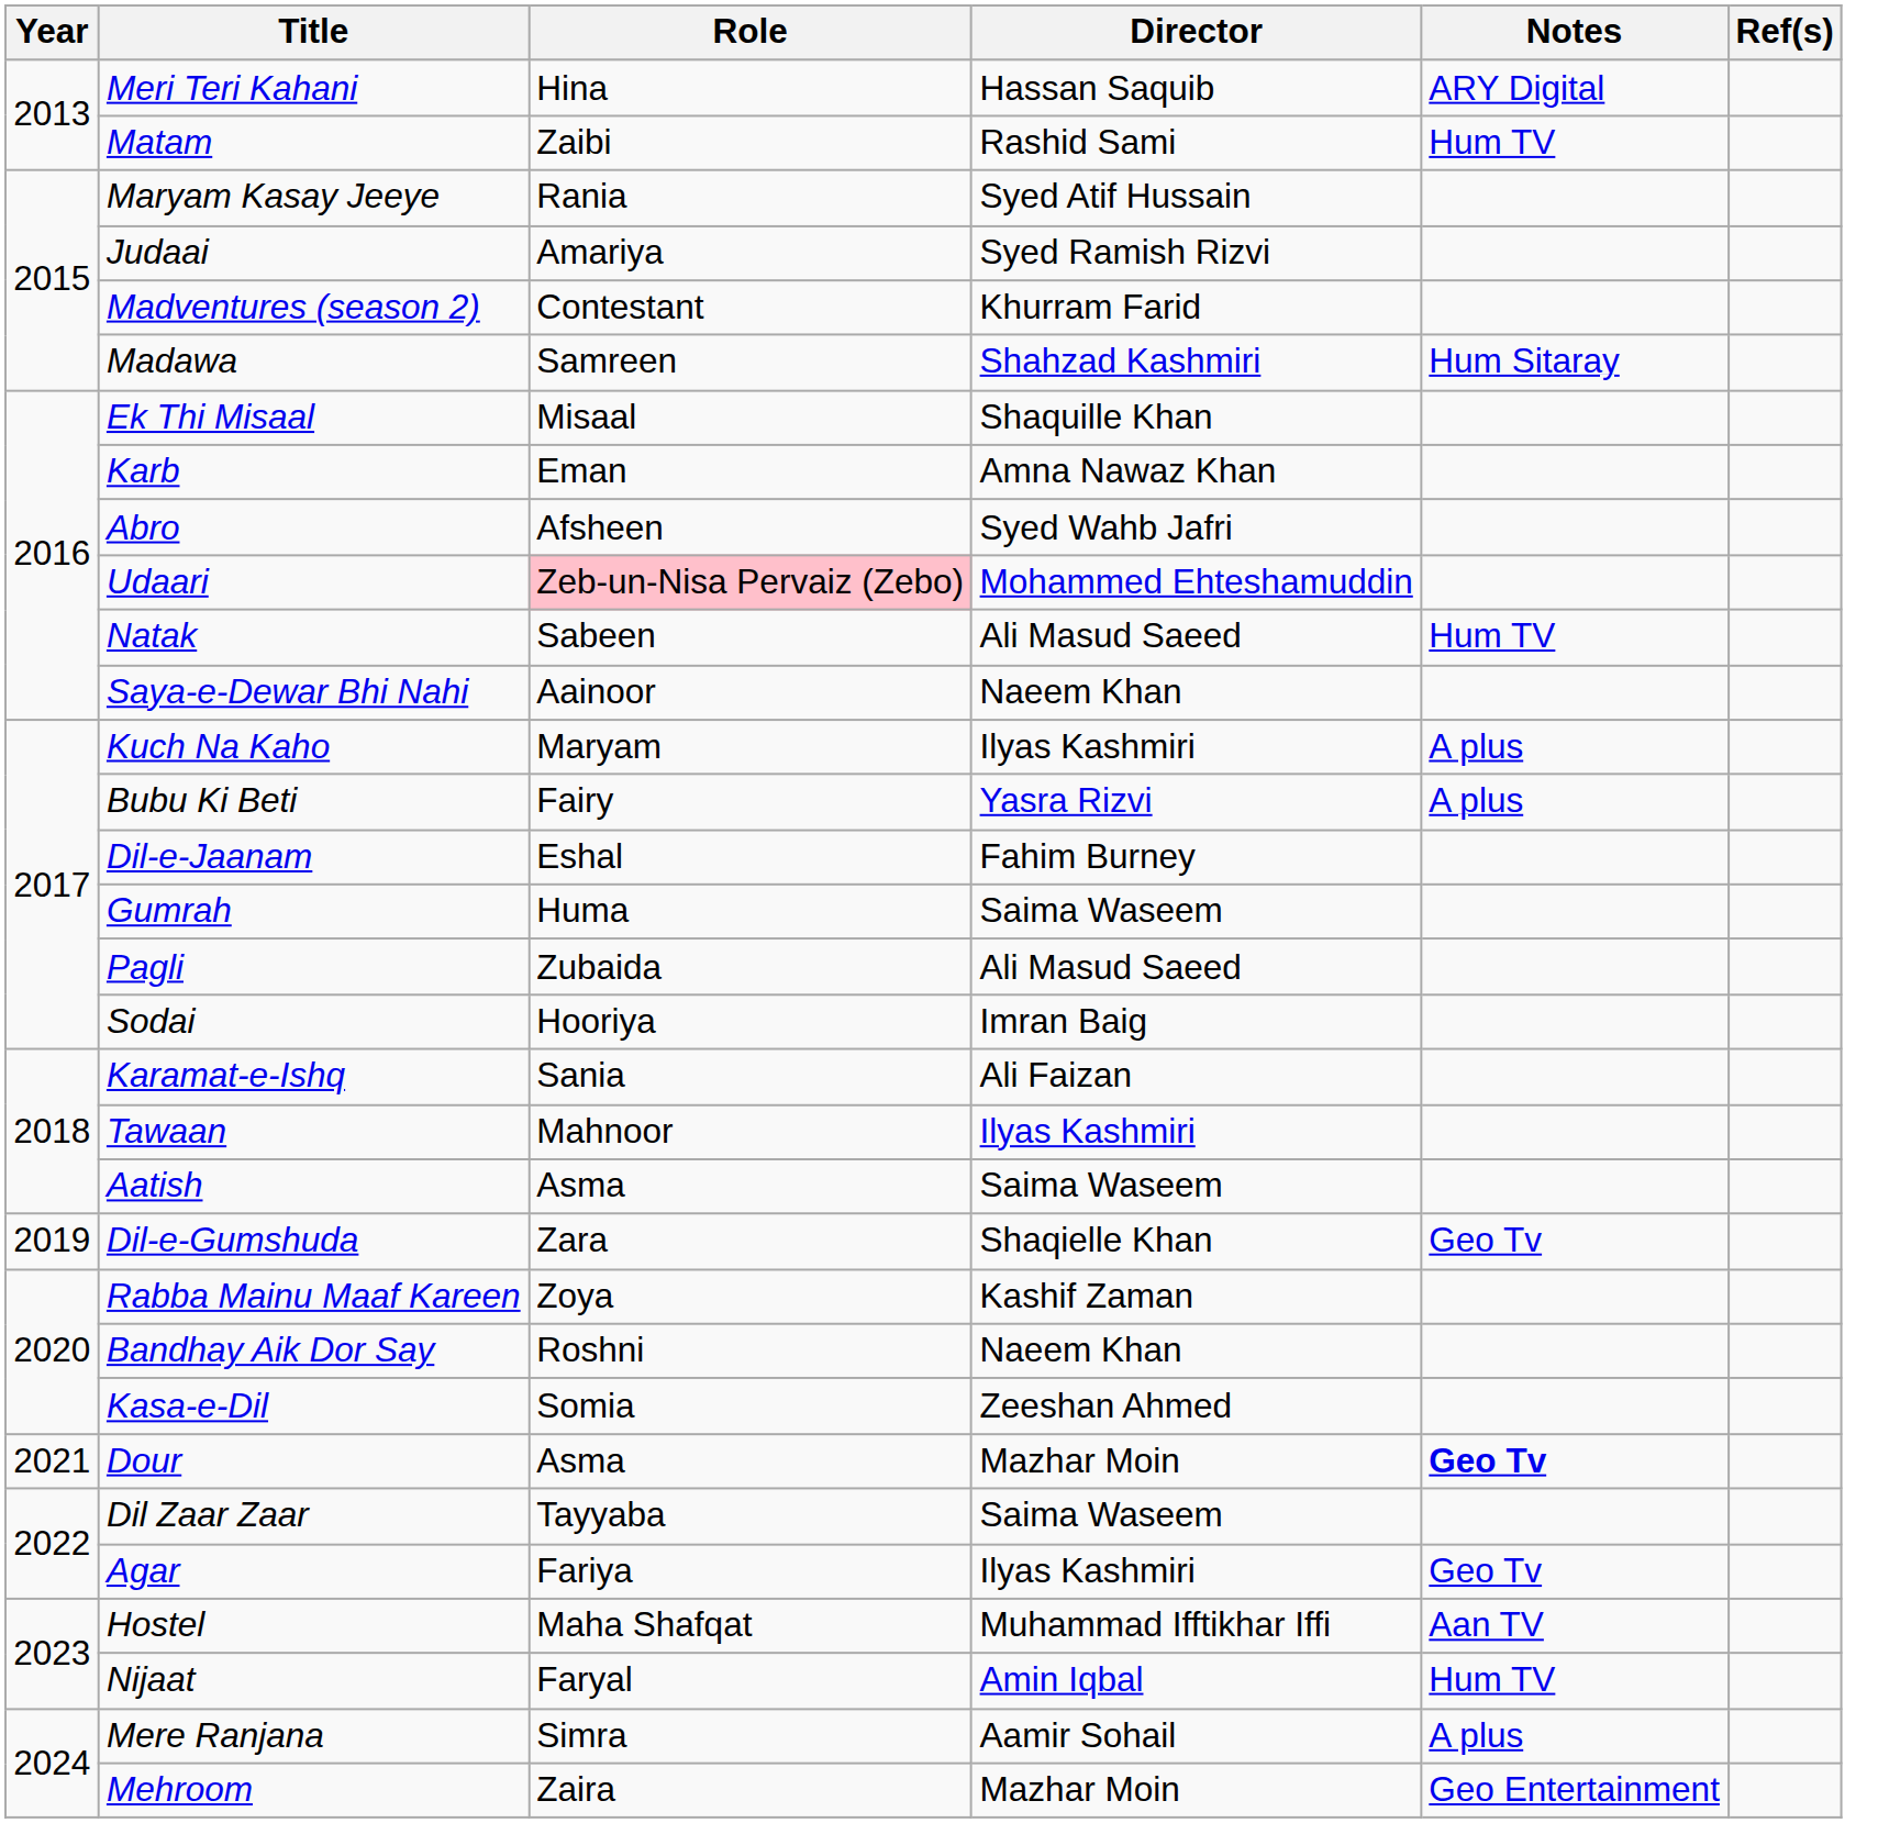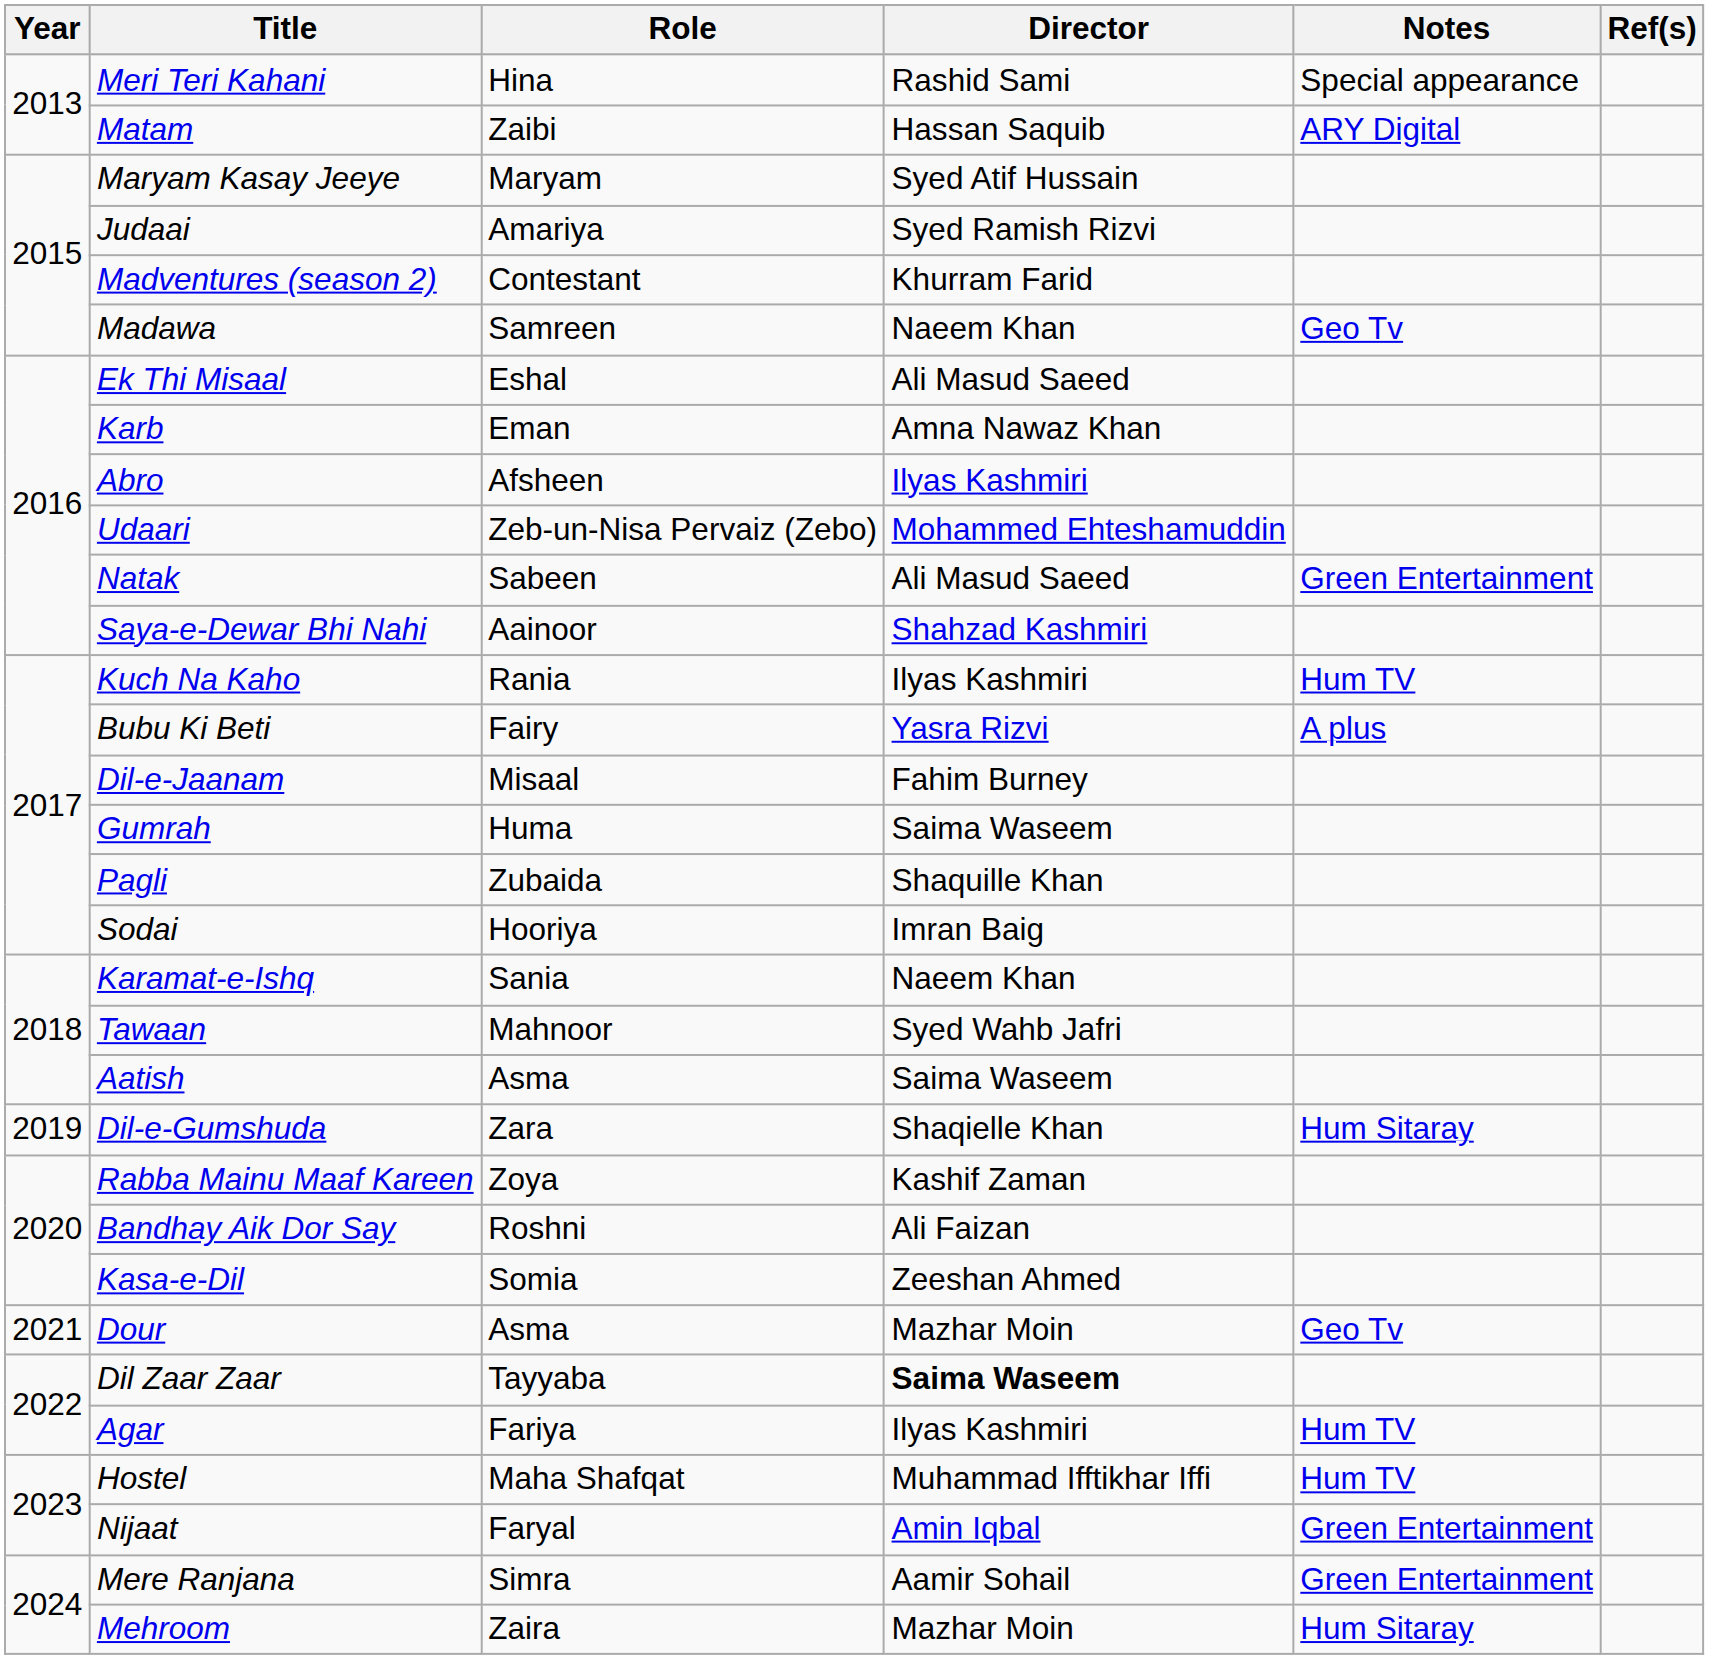 <table class="wikitable sortable plainrowheaders">
 <tr style="background:#ccc; text-align:center;">
 <th>Year</th>
 <th>Title</th>
 <th>Role</th>
 <th>Director</th>
 <th>Notes</th>
 <th>Ref(s)</th>
 </tr>
 <tr>
 <td rowspan="2">2013</td>
 <td><em><a href='#'>Meri Teri Kahani</a></em></td>
 <td>Hina</td>
+<td>Rashid Sami</td>
+<td>Special appearance</td>
+<td></td>
+</tr>
+<tr>
+<td><em><a href='#'>Matam</a></em></td>
+<td>Zaibi</td>
 <td>Hassan Saquib</td>
 <td><a href='#'>ARY Digital</a></td>
 <td></td>
 </tr>
 <tr>
-<td><em><a href='#'>Matam</a></em></td>
-<td>Zaibi</td>
-<td>Rashid Sami</td>
-<td><a href='#'>Hum TV</a></td>
-<td></td>
-</tr>
-<tr>
 <td rowspan="4">2015</td>
 <td><em>Maryam Kasay Jeeye </em></td>
-<td>Rania</td>
+<td>Maryam</td>
 <td>Syed Atif Hussain</td>
 <td></td>
 <td></td>
 </tr>
 <tr>
 <td><em>Judaai</em></td>
 <td>Amariya</td>
 <td>Syed Ramish Rizvi</td>
 <td></td>
 <td></td>
 </tr>
 <tr>
 <td><em><a href='#'>Madventures (season 2)</a></em></td>
 <td>Contestant</td>
 <td>Khurram Farid</td>
 <td></td>
 <td></td>
 </tr>
 <tr>
 <td><em>Madawa</em></td>
 <td>Samreen</td>
-<td><a href='#'>Shahzad Kashmiri</a></td>
-<td><a href='#'>Hum Sitaray</a></td>
+<td>Naeem Khan</td>
+<td><a href='#'>Geo Tv</a></td>
 <td></td>
 </tr>
 <tr>
 <td rowspan="6">2016</td>
 <td><em><a href='#'>Ek Thi Misaal</a></em></td>
-<td>Misaal</td>
-<td>Shaquille Khan</td>
+<td>Eshal</td>
+<td>Ali Masud Saeed</td>
 <td></td>
 <td></td>
 </tr>
 <tr>
 <td><em><a href='#'>Karb</a></em></td>
 <td>Eman</td>
 <td>Amna Nawaz Khan</td>
 <td></td>
 <td></td>
 </tr>
 <tr>
 <td><em><a href='#'>Abro</a></em></td>
 <td>Afsheen</td>
-<td>Syed Wahb Jafri</td>
+<td><a href='#'>Ilyas Kashmiri</a></td>
 <td></td>
 <td></td>
 </tr>
 <tr>
 <td><em><a href='#'>Udaari</a></em></td>
-<td style="background: pink;">Zeb-un-Nisa Pervaiz (Zebo)</td>
+<td>Zeb-un-Nisa Pervaiz (Zebo)</td>
 <td><a href='#'>Mohammed Ehteshamuddin</a></td>
 <td></td>
 <td></td>
 </tr>
 <tr>
 <td><em><a href='#'>Natak</a></em></td>
 <td>Sabeen</td>
 <td>Ali Masud Saeed</td>
-<td><a href='#'>Hum TV</a></td>
+<td><a href='#'>Green Entertainment</a></td>
 <td></td>
 </tr>
 <tr>
 <td><em><a href='#'>Saya-e-Dewar Bhi Nahi</a></em></td>
 <td>Aainoor</td>
-<td>Naeem Khan</td>
+<td><a href='#'>Shahzad Kashmiri</a></td>
 <td></td>
 <td></td>
 </tr>
 <tr>
 <td rowspan="6">2017</td>
 <td><em><a href='#'>Kuch Na Kaho</a></em></td>
-<td>Maryam</td>
+<td>Rania</td>
 <td>Ilyas Kashmiri</td>
-<td><a href='#'>A plus</a></td>
+<td><a href='#'>Hum TV</a></td>
 <td></td>
 </tr>
 <tr>
 <td><em>Bubu Ki Beti</em></td>
 <td>Fairy</td>
 <td><a href='#'>Yasra Rizvi</a></td>
 <td><a href='#'>A plus</a></td>
 <td></td>
 </tr>
 <tr>
 <td><em><a href='#'>Dil-e-Jaanam</a></em></td>
-<td>Eshal</td>
+<td>Misaal</td>
 <td>Fahim Burney</td>
 <td></td>
 <td></td>
 </tr>
 <tr>
 <td><em><a href='#'>Gumrah</a></em></td>
 <td>Huma</td>
 <td>Saima Waseem</td>
 <td></td>
 <td></td>
 </tr>
 <tr>
 <td><em><a href='#'>Pagli</a></em></td>
 <td>Zubaida</td>
-<td>Ali Masud Saeed</td>
+<td>Shaquille Khan</td>
 <td></td>
 <td></td>
 </tr>
 <tr>
 <td><em>Sodai</em></td>
 <td>Hooriya</td>
 <td>Imran Baig</td>
 <td></td>
 <td></td>
 </tr>
 <tr>
 <td rowspan="3">2018</td>
 <td><em><a href='#'>Karamat-e-Ishq</a></em></td>
 <td>Sania</td>
-<td>Ali Faizan</td>
+<td>Naeem Khan</td>
 <td></td>
 <td></td>
 </tr>
 <tr>
 <td><em><a href='#'>Tawaan</a></em></td>
 <td>Mahnoor</td>
-<td><a href='#'>Ilyas Kashmiri</a></td>
+<td>Syed Wahb Jafri</td>
 <td></td>
 <td></td>
 </tr>
 <tr>
 <td><em><a href='#'>Aatish</a></em></td>
 <td>Asma</td>
 <td>Saima Waseem</td>
 <td></td>
 <td></td>
 </tr>
 <tr>
 <td>2019</td>
 <td><em><a href='#'>Dil-e-Gumshuda</a></em></td>
 <td>Zara</td>
 <td>Shaqielle Khan</td>
-<td><a href='#'>Geo Tv</a></td>
+<td><a href='#'>Hum Sitaray</a></td>
 <td></td>
 </tr>
 <tr>
 <td rowspan="3">2020</td>
 <td><em><a href='#'>Rabba Mainu Maaf Kareen</a></em></td>
 <td>Zoya</td>
 <td>Kashif Zaman</td>
 <td></td>
 <td></td>
 </tr>
 <tr>
 <td><em><a href='#'>Bandhay Aik Dor Say</a></em></td>
 <td>Roshni</td>
-<td>Naeem Khan</td>
+<td>Ali Faizan</td>
 <td></td>
 <td></td>
 </tr>
 <tr>
 <td><em><a href='#'>Kasa-e-Dil</a></em></td>
 <td>Somia</td>
 <td>Zeeshan Ahmed</td>
 <td></td>
 <td></td>
 </tr>
 <tr>
 <td>2021</td>
 <td><em><a href='#'>Dour</a></em></td>
 <td>Asma</td>
 <td>Mazhar Moin</td>
-<td><strong><a href='#'>Geo Tv</a></strong></td>
+<td><a href='#'>Geo Tv</a></td>
 <td></td>
 </tr>
 <tr>
 <td rowspan="2">2022</td>
 <td><em>Dil Zaar Zaar</em></td>
 <td>Tayyaba</td>
-<td>Saima Waseem</td>
+<td><strong>Saima Waseem</strong></td>
 <td></td>
 <td></td>
 </tr>
 <tr>
 <td><em><a href='#'>Agar</a></em></td>
 <td>Fariya</td>
 <td>Ilyas Kashmiri</td>
-<td><a href='#'>Geo Tv</a></td>
+<td><a href='#'>Hum TV</a></td>
 <td></td>
 </tr>
 <tr>
 <td rowspan="2">2023</td>
 <td><em>Hostel</em></td>
 <td>Maha Shafqat</td>
 <td>Muhammad Ifftikhar Iffi</td>
-<td><a href='#'>Aan TV</a></td>
+<td><a href='#'>Hum TV</a></td>
 <td></td>
 </tr>
 <tr>
 <td><em>Nijaat</em></td>
 <td>Faryal</td>
 <td><a href='#'>Amin Iqbal</a></td>
-<td><a href='#'>Hum TV</a></td>
+<td><a href='#'>Green Entertainment</a></td>
 <td></td>
 </tr>
 <tr>
 <td rowspan="2">2024</td>
 <td><em>Mere Ranjana</em></td>
 <td>Simra</td>
 <td>Aamir Sohail</td>
-<td><a href='#'>A plus</a></td>
+<td><a href='#'>Green Entertainment</a></td>
 <td></td>
 </tr>
 <tr>
 <td><em><a href='#'>Mehroom</a></em></td>
 <td>Zaira</td>
 <td>Mazhar Moin</td>
-<td><a href='#'>Geo Entertainment</a></td>
+<td><a href='#'>Hum Sitaray</a></td>
 <td></td>
 </tr>
 </table>
